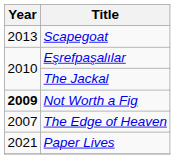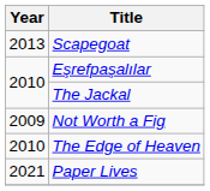 <table class="wikitable sortable">
 <tr>
 <th>Year</th>
 <th>Title</th>
 </tr>
 <tr>
 <td>2013</td>
 <td><em><a href='#'>Scapegoat</a></em></td>
 </tr>
 <tr>
 <td rowspan="2">2010</td>
 <td><em><a href='#'>Eşrefpaşalılar</a></em></td>
 </tr>
 <tr>
 <td><em><a href='#'>The Jackal</a></em></td>
 </tr>
 <tr>
-<td><strong>2009</strong></td>
+<td>2009</td>
 <td><em><a href='#'>Not Worth a Fig</a></em></td>
 </tr>
 <tr>
-<td>2007</td>
+<td>2010</td>
 <td><em><a href='#'>The Edge of Heaven</a></em></td>
 </tr>
 <tr>
 <td>2021</td>
 <td><em><a href='#'>Paper Lives</a></em></td>
 </tr>
 <tr>
 </tr>
 </table>
